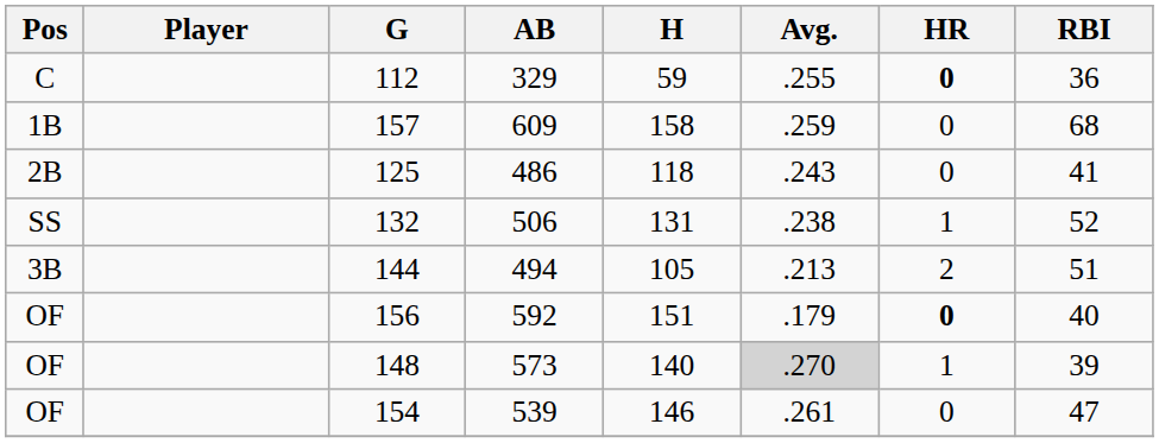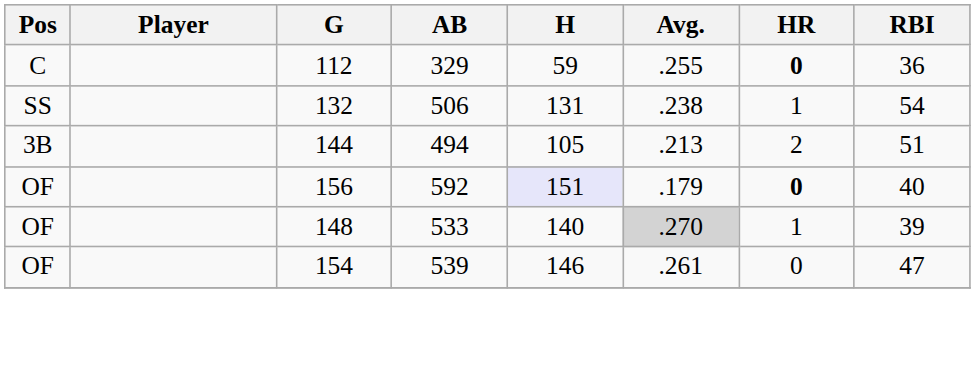 <table class="wikitable sortable">
 <tr>
 <th bgcolor="#DDDDFF" width="5%">Pos</th>
 <th bgcolor="#DDDDFF" width="16%">Player</th>
 <th bgcolor="#DDDDFF" width="9%">G</th>
 <th bgcolor="#DDDDFF" width="9%">AB</th>
 <th bgcolor="#DDDDFF" width="9%">H</th>
 <th bgcolor="#DDDDFF" width="9%">Avg.</th>
 <th bgcolor="#DDDDFF" width="9%">HR</th>
 <th bgcolor="#DDDDFF" width="9%">RBI</th>
 </tr>
 <tr align="center">
 <td>C</td>
 <td></td>
 <td>112</td>
 <td>329</td>
 <td>59</td>
 <td>.255</td>
 <td><strong>0</strong></td>
 <td>36</td>
 </tr>
 <tr align="center">
-<td>1B</td>
-<td></td>
-<td>157</td>
-<td>609</td>
-<td>158</td>
-<td>.259</td>
-<td>0</td>
-<td>68</td>
-</tr>
-<tr align="center">
-<td>2B</td>
-<td></td>
-<td>125</td>
-<td>486</td>
-<td>118</td>
-<td>.243</td>
-<td>0</td>
-<td>41</td>
-</tr>
-<tr align="center">
 <td>SS</td>
 <td></td>
 <td>132</td>
 <td>506</td>
 <td>131</td>
 <td>.238</td>
 <td>1</td>
-<td>52</td>
+<td>54</td>
 </tr>
 <tr align="center">
 <td>3B</td>
 <td></td>
 <td>144</td>
 <td>494</td>
 <td>105</td>
 <td>.213</td>
 <td>2</td>
 <td>51</td>
 </tr>
 <tr align="center">
 <td>OF</td>
 <td></td>
 <td>156</td>
 <td>592</td>
-<td>151</td>
+<td style="background: lavender;">151</td>
 <td>.179</td>
 <td><strong>0</strong></td>
 <td>40</td>
 </tr>
 <tr align="center">
 <td>OF</td>
 <td></td>
 <td>148</td>
-<td>573</td>
+<td>533</td>
 <td>140</td>
 <td style="background: lightgrey;">.270</td>
 <td>1</td>
 <td>39</td>
 </tr>
 <tr align="center">
 <td>OF</td>
 <td></td>
 <td>154</td>
 <td>539</td>
 <td>146</td>
 <td>.261</td>
 <td>0</td>
 <td>47</td>
 </tr>
 <tr align="center">
 </tr>
 </table>
